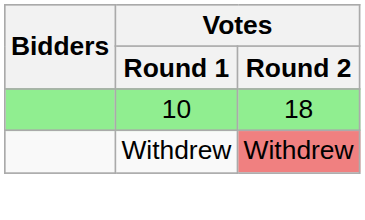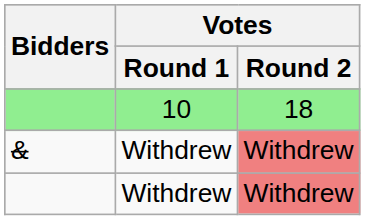 <table class="wikitable">
 <tr>
 <th rowspan=2>Bidders</th>
 <th colspan=2>Votes</th>
 </tr>
 <tr>
 <th>Round 1</th>
 <th>Round 2</th>
 </tr>
 <tr style="background:#90ee90">
 <td align=left><strong></strong></td>
 <td style="text-align:center">10</td>
 <td style="text-align:center">18</td>
 </tr>
 <tr>
+<td><s> & </s></td>
+<td style="text-align:center">Withdrew</td>
+<td style="background:#f08080">Withdrew</td>
+</tr>
+<tr>
 <td><s></s></td>
 <td style="text-align:center">Withdrew</td>
 <td style="background:#f08080">Withdrew</td>
 </tr>
 </table>
